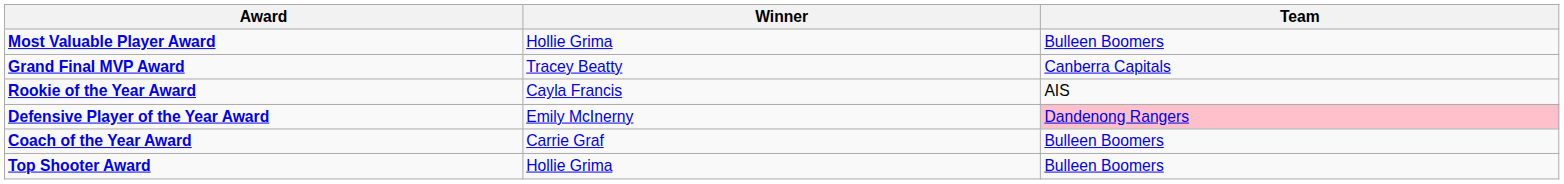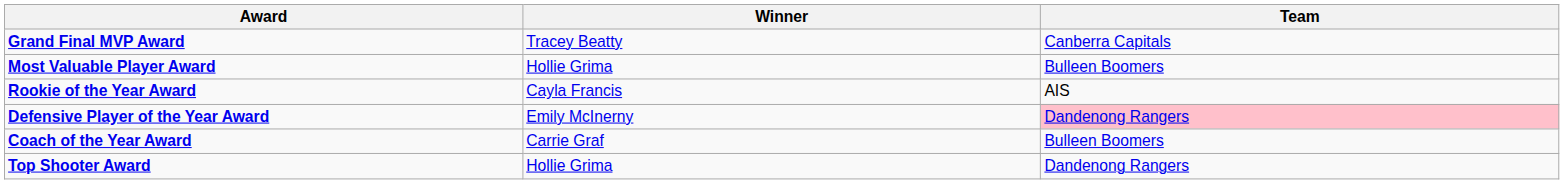 <table class="wikitable" style="width: 80%">
 <tr>
 <th width=125>Award</th>
 <th width=125>Winner</th>
 <th width=125>Team</th>
 </tr>
 <tr>
+<td><strong><a href='#'>Grand Final MVP Award</a></strong></td>
+<td><a href='#'>Tracey Beatty</a></td>
+<td><a href='#'>Canberra Capitals</a></td>
+</tr>
+<tr>
 <td><strong><a href='#'>Most Valuable Player Award</a></strong></td>
 <td><a href='#'>Hollie Grima</a></td>
 <td><a href='#'>Bulleen Boomers</a></td>
-</tr>
-<tr>
-<td><strong><a href='#'>Grand Final MVP Award</a></strong></td>
-<td><a href='#'>Tracey Beatty</a></td>
-<td><a href='#'>Canberra Capitals</a></td>
 </tr>
 <tr>
 <td><strong><a href='#'>Rookie of the Year Award</a></strong></td>
 <td><a href='#'>Cayla Francis</a></td>
 <td>AIS</td>
 </tr>
 <tr>
 <td><strong><a href='#'>Defensive Player of the Year Award</a></strong></td>
 <td><a href='#'>Emily McInerny</a></td>
 <td style="background: pink;"><a href='#'>Dandenong Rangers</a></td>
 </tr>
 <tr>
 <td><strong><a href='#'>Coach of the Year Award</a></strong></td>
 <td><a href='#'>Carrie Graf</a></td>
 <td><a href='#'>Bulleen Boomers</a></td>
 </tr>
 <tr>
 <td><strong><a href='#'>Top Shooter Award</a></strong></td>
 <td><a href='#'>Hollie Grima</a></td>
-<td><a href='#'>Bulleen Boomers</a></td>
+<td><a href='#'>Dandenong Rangers</a></td>
 </tr>
 </table>
